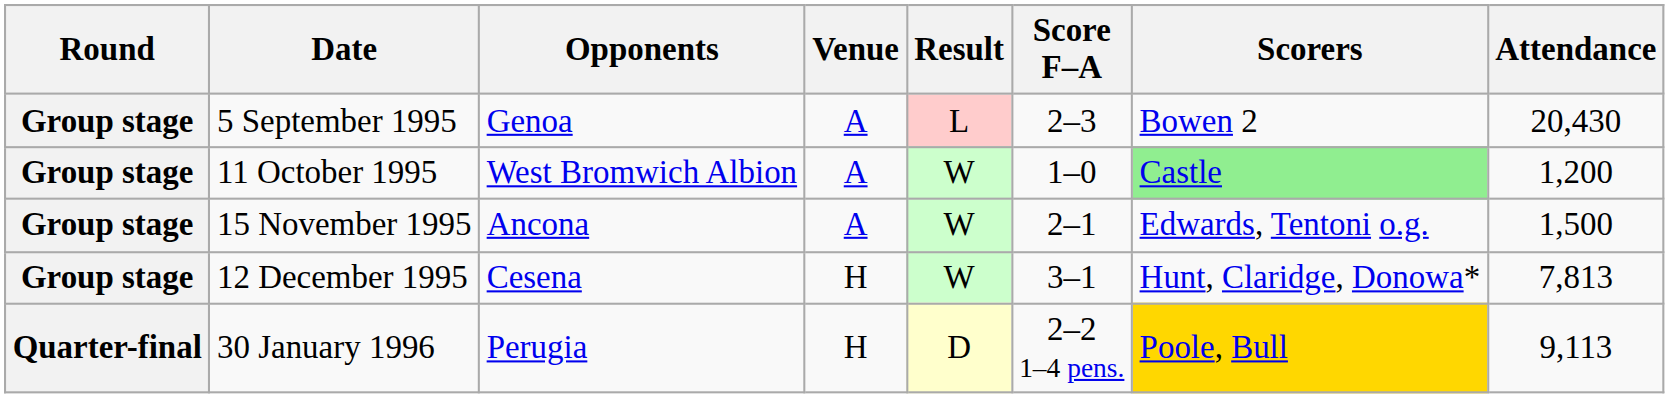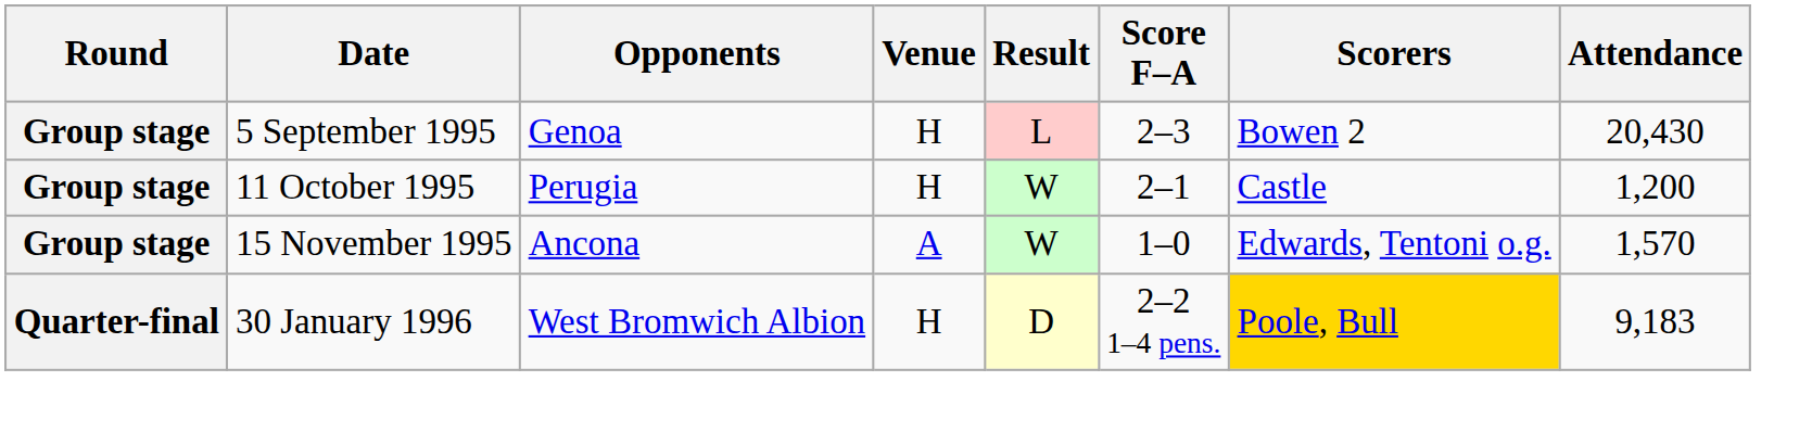 <table class="wikitable plainrowheaders" style="text-align:center">
 <tr>
 <th scope="col">Round</th>
 <th scope="col">Date</th>
 <th scope="col">Opponents</th>
 <th scope="col">Venue</th>
 <th scope="col">Result</th>
 <th scope="col">Score<br>F–A</th>
 <th scope="col">Scorers</th>
 <th scope="col">Attendance</th>
 </tr>
 <tr>
 <th scope="row">Group stage</th>
 <td align="left">5 September 1995</td>
 <td align="left"><a href='#'>Genoa</a></td>
-<td><a href='#'>A</a></td>
+<td>H</td>
 <td style="background:#fcc;">L</td>
 <td>2–3</td>
 <td align="left"><a href='#'>Bowen</a> 2</td>
 <td>20,430</td>
 </tr>
 <tr>
 <th scope="row">Group stage</th>
 <td align="left">11 October 1995</td>
-<td align="left"><a href='#'>West Bromwich Albion</a></td>
-<td><a href='#'>A</a></td>
+<td align="left"><a href='#'>Perugia</a></td>
+<td>H</td>
 <td style="background:#cfc;">W</td>
-<td>1–0</td>
-<td align="left" style="background: lightgreen;"><a href='#'>Castle</a></td>
+<td>2–1</td>
+<td align="left"><a href='#'>Castle</a></td>
 <td>1,200</td>
 </tr>
 <tr>
 <th scope="row">Group stage</th>
 <td align="left">15 November 1995</td>
 <td align="left"><a href='#'>Ancona</a></td>
 <td><a href='#'>A</a></td>
 <td style="background:#cfc;">W</td>
-<td>2–1</td>
+<td>1–0</td>
 <td align="left"><a href='#'>Edwards</a>, <a href='#'>Tentoni</a> <a href='#'>o.g.</a></td>
-<td>1,500</td>
-</tr>
-<tr>
-<th scope="row">Group stage</th>
-<td align="left">12 December 1995</td>
-<td align="left"><a href='#'>Cesena</a></td>
-<td>H</td>
-<td style="background:#cfc;">W</td>
-<td>3–1</td>
-<td align="left"><a href='#'>Hunt</a>, <a href='#'>Claridge</a>, <a href='#'>Donowa</a>*</td>
-<td>7,813</td>
+<td>1,570</td>
 </tr>
 <tr>
 <th scope="row">Quarter-final</th>
 <td align="left">30 January 1996</td>
-<td align="left"><a href='#'>Perugia</a></td>
+<td align="left"><a href='#'>West Bromwich Albion</a></td>
 <td>H</td>
 <td style="background:#ffc;">D</td>
 <td>2–2<br><small>1–4 <a href='#'>pens.</a></small></td>
 <td align="left" style="background: gold;"><a href='#'>Poole</a>, <a href='#'>Bull</a></td>
-<td>9,113</td>
+<td>9,183</td>
 </tr>
 </table>
